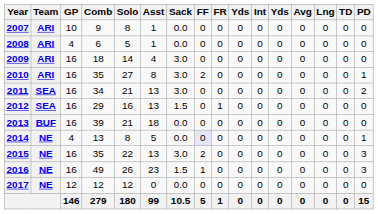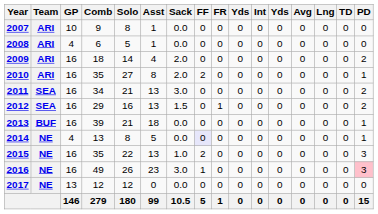 <table class="wikitable" style="text-align:center">
 <tr>
 <th>Year</th>
 <th>Team</th>
 <th>GP</th>
 <th>Comb</th>
 <th>Solo</th>
 <th>Asst</th>
 <th>Sack</th>
 <th>FF</th>
 <th>FR</th>
 <th>Yds</th>
 <th>Int</th>
 <th>Yds</th>
 <th>Avg</th>
 <th>Lng</th>
 <th>TD</th>
 <th>PD</th>
 </tr>
 <tr>
 <th><a href='#'>2007</a></th>
 <th><a href='#'>ARI</a></th>
 <td>10</td>
 <td>9</td>
 <td>8</td>
 <td>1</td>
 <td>0.0</td>
 <td>0</td>
 <td>0</td>
 <td>0</td>
 <td>0</td>
 <td>0</td>
 <td>0</td>
 <td>0</td>
 <td>0</td>
 <td>0</td>
 </tr>
 <tr>
 <th><a href='#'>2008</a></th>
 <th><a href='#'>ARI</a></th>
 <td>4</td>
 <td>6</td>
 <td>5</td>
 <td>1</td>
 <td>0.0</td>
 <td>0</td>
 <td>0</td>
 <td>0</td>
 <td>0</td>
 <td>0</td>
 <td>0</td>
 <td>0</td>
 <td>0</td>
 <td>0</td>
 </tr>
 <tr>
 <th><a href='#'>2009</a></th>
 <th><a href='#'>ARI</a></th>
 <td>16</td>
 <td>18</td>
 <td>14</td>
 <td>4</td>
-<td>3.0</td>
+<td>2.0</td>
 <td>0</td>
 <td>0</td>
 <td>0</td>
 <td>0</td>
 <td>0</td>
 <td>0</td>
 <td>0</td>
 <td>0</td>
-<td>0</td>
+<td>2</td>
 </tr>
 <tr>
 <th><a href='#'>2010</a></th>
 <th><a href='#'>ARI</a></th>
 <td>16</td>
 <td>35</td>
 <td>27</td>
 <td>8</td>
-<td>3.0</td>
+<td>2.0</td>
 <td>2</td>
 <td>0</td>
 <td>0</td>
 <td>0</td>
 <td>0</td>
 <td>0</td>
 <td>0</td>
 <td>0</td>
 <td>1</td>
 </tr>
 <tr>
 <th><a href='#'>2011</a></th>
 <th><a href='#'>SEA</a></th>
 <td>16</td>
 <td>34</td>
 <td>21</td>
 <td>13</td>
 <td>3.0</td>
 <td>0</td>
 <td>0</td>
 <td>0</td>
 <td>0</td>
 <td>0</td>
 <td>0</td>
 <td>0</td>
 <td>0</td>
 <td>2</td>
 </tr>
 <tr>
 <th><a href='#'>2012</a></th>
 <th><a href='#'>SEA</a></th>
 <td>16</td>
 <td>29</td>
 <td>16</td>
 <td>13</td>
 <td>1.5</td>
 <td>0</td>
 <td>1</td>
 <td>0</td>
 <td>0</td>
 <td>0</td>
 <td>0</td>
 <td>0</td>
 <td>0</td>
-<td>0</td>
+<td>2</td>
 </tr>
 <tr>
 <th><a href='#'>2013</a></th>
 <th><a href='#'>BUF</a></th>
 <td>16</td>
 <td>39</td>
 <td>21</td>
 <td>18</td>
 <td>0.0</td>
 <td>0</td>
 <td>0</td>
 <td>0</td>
 <td>0</td>
 <td>0</td>
 <td>0</td>
 <td>0</td>
 <td>0</td>
-<td>0</td>
+<td>1</td>
 </tr>
 <tr>
 <th><a href='#'>2014</a></th>
 <th><a href='#'>NE</a></th>
 <td>4</td>
 <td>13</td>
 <td>8</td>
 <td>5</td>
 <td>0.0</td>
 <td style="background: lavender;">0</td>
 <td>0</td>
 <td>0</td>
 <td>0</td>
 <td>0</td>
 <td>0</td>
 <td>0</td>
 <td>0</td>
 <td>1</td>
 </tr>
 <tr>
 <th><a href='#'>2015</a></th>
 <th><a href='#'>NE</a></th>
 <td>16</td>
 <td>35</td>
 <td>22</td>
 <td>13</td>
-<td>3.0</td>
+<td>1.0</td>
 <td>2</td>
 <td>0</td>
 <td>0</td>
 <td>0</td>
 <td>0</td>
 <td>0</td>
 <td>0</td>
 <td>0</td>
 <td>3</td>
 </tr>
 <tr>
 <th><a href='#'>2016</a></th>
 <th><a href='#'>NE</a></th>
 <td>16</td>
 <td>49</td>
 <td>26</td>
 <td>23</td>
-<td>1.5</td>
+<td>3.0</td>
 <td>1</td>
 <td>0</td>
 <td>0</td>
 <td>0</td>
 <td>0</td>
 <td>0</td>
 <td>0</td>
 <td>0</td>
-<td>3</td>
+<td style="background: pink;">3</td>
 </tr>
 <tr>
 <th><a href='#'>2017</a></th>
 <th><a href='#'>NE</a></th>
-<td>12</td>
+<td>13</td>
 <td>12</td>
 <td>12</td>
 <td>0</td>
 <td>0.0</td>
 <td>0</td>
 <td>0</td>
 <td>0</td>
 <td>0</td>
 <td>0</td>
 <td>0</td>
 <td>0</td>
 <td>0</td>
 <td>0</td>
 </tr>
 <tr>
 <th colspan="2"></th>
 <th>146</th>
 <th>279</th>
 <th>180</th>
 <th>99</th>
 <th>10.5</th>
 <th>5</th>
 <th>1</th>
 <th>0</th>
 <th>0</th>
 <th>0</th>
 <th>0</th>
 <th>0</th>
 <th>0</th>
 <th>15</th>
 </tr>
 </table>
